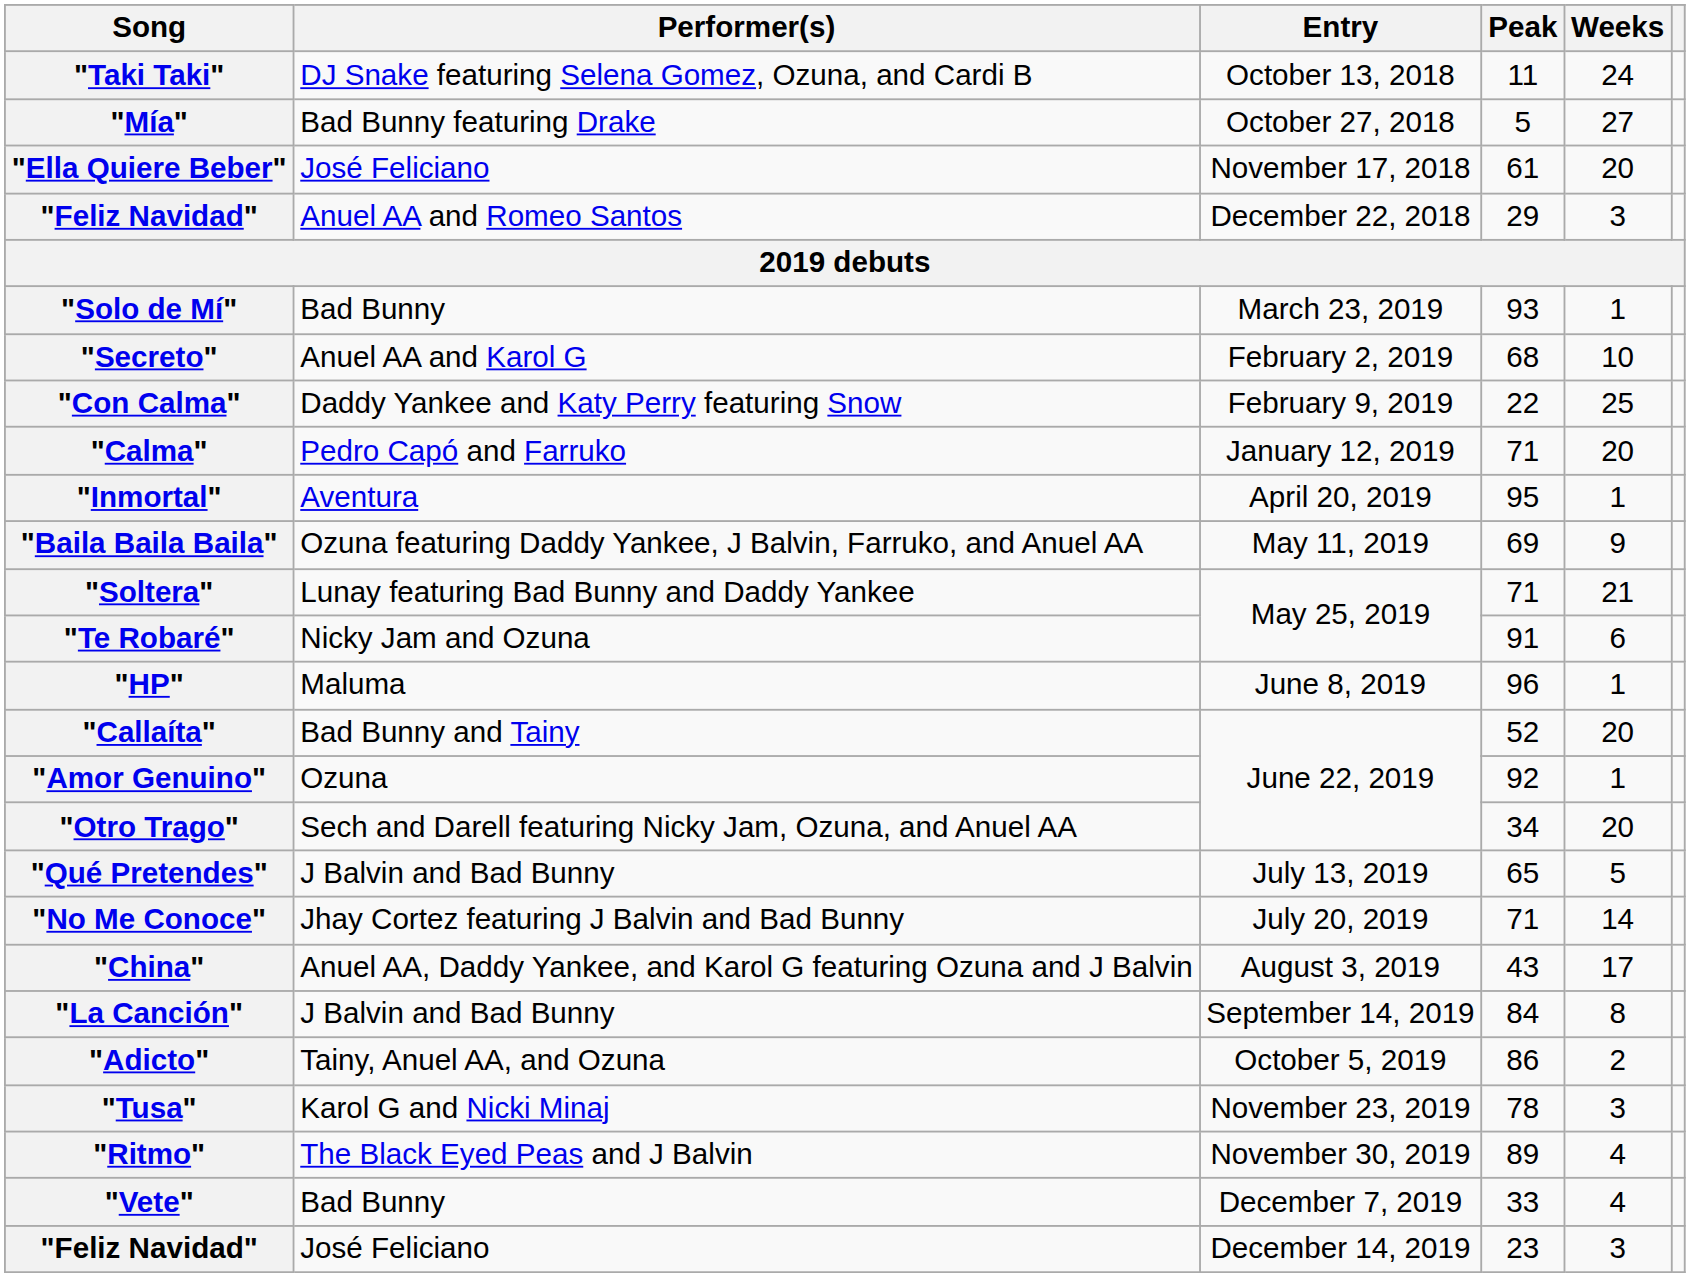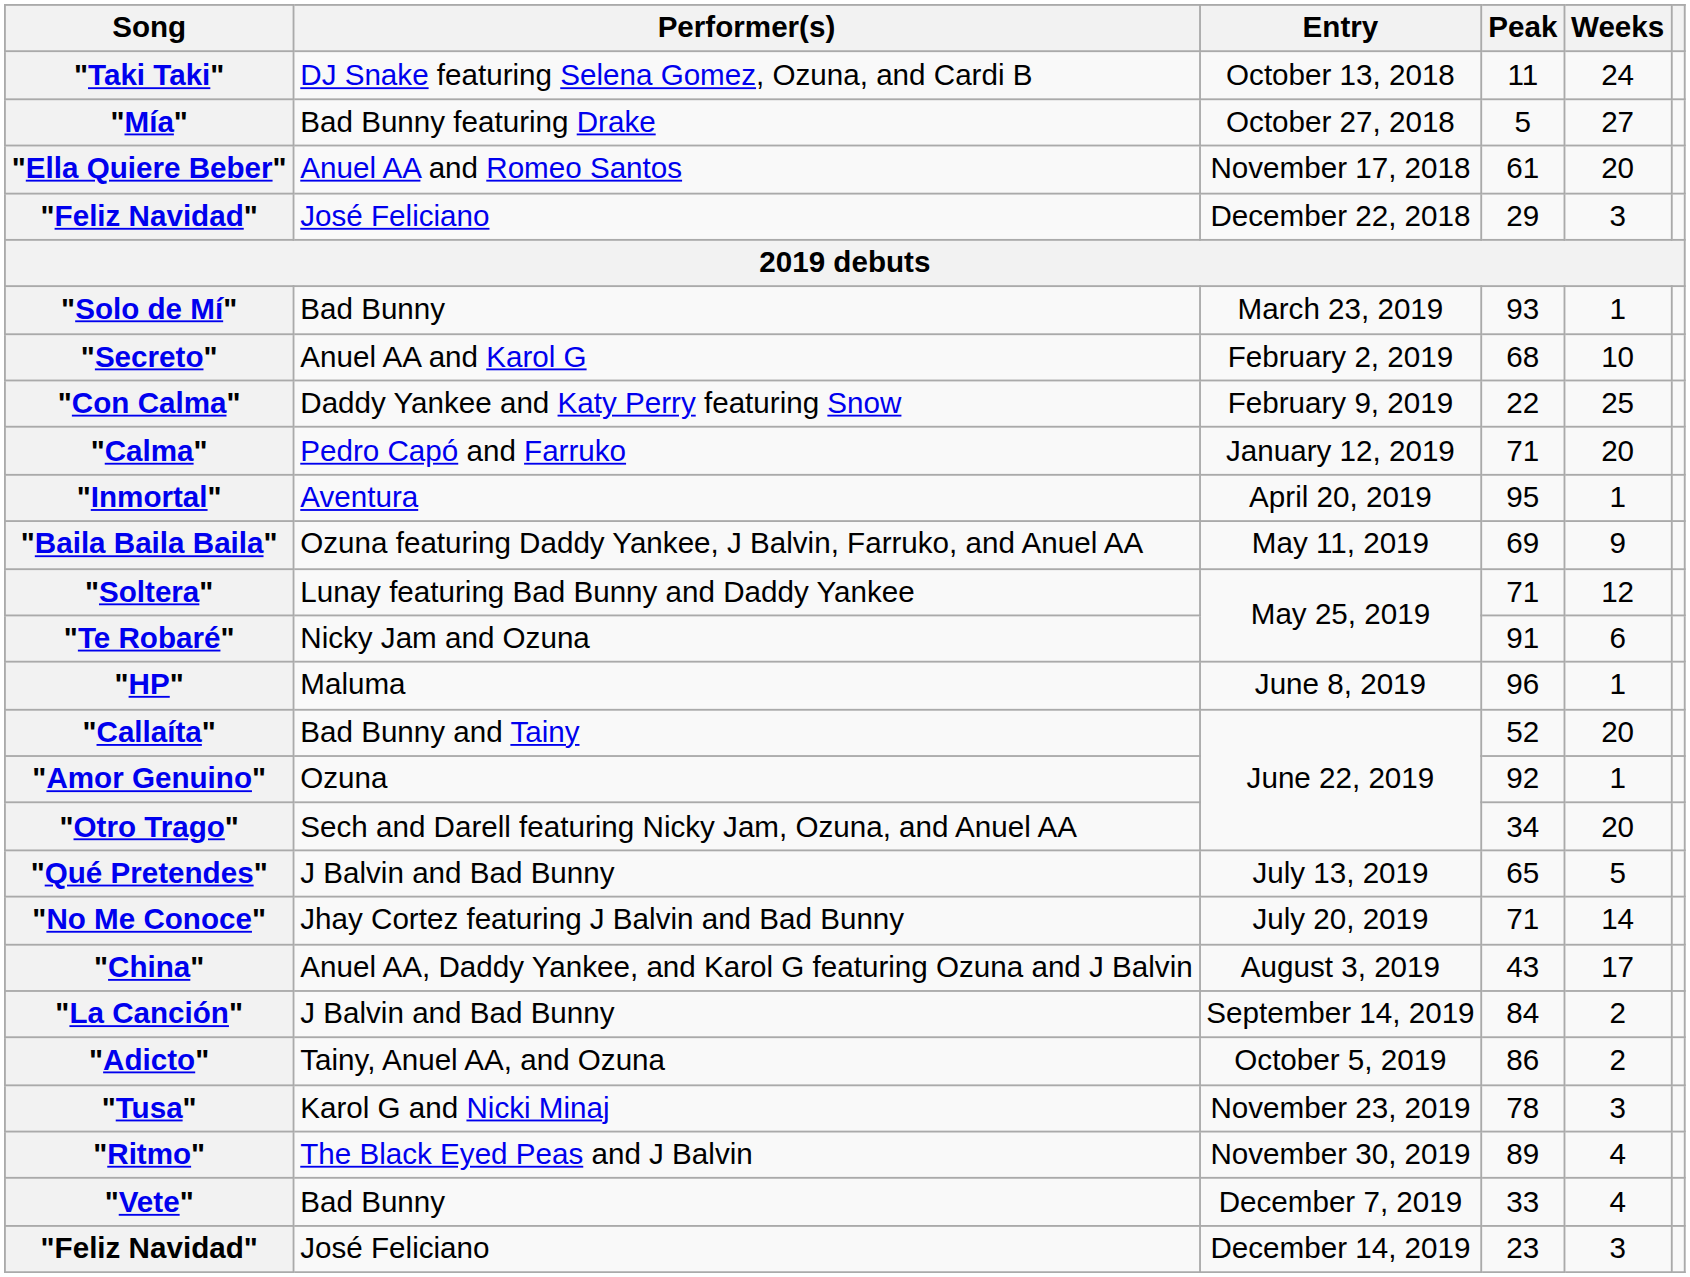 <table class="wikitable plainrowheaders" style="text-align:center;">
 <tr>
 <th>Song</th>
 <th>Performer(s)</th>
 <th>Entry</th>
 <th>Peak</th>
 <th>Weeks</th>
 <th></th>
 </tr>
 <tr>
 <th scope="row">"<a href='#'>Taki Taki</a>"</th>
 <td align="left"><a href='#'>DJ Snake</a> featuring <a href='#'>Selena Gomez</a>, Ozuna, and Cardi B</td>
 <td>October 13, 2018</td>
 <td>11</td>
 <td>24</td>
 <td></td>
 </tr>
 <tr>
 <th scope="row">"<a href='#'>Mía</a>"</th>
 <td align="left">Bad Bunny featuring <a href='#'>Drake</a></td>
 <td>October 27, 2018</td>
 <td>5</td>
 <td>27</td>
 <td></td>
 </tr>
 <tr>
 <th scope="row">"<a href='#'>Ella Quiere Beber</a>"</th>
-<td align="left"><a href='#'>José Feliciano</a></td>
+<td align="left"><a href='#'>Anuel AA</a> and <a href='#'>Romeo Santos</a></td>
 <td>November 17, 2018</td>
 <td>61</td>
 <td>20</td>
 <td></td>
 </tr>
 <tr>
 <th scope="row">"<a href='#'>Feliz Navidad</a>"</th>
-<td align="left"><a href='#'>Anuel AA</a> and <a href='#'>Romeo Santos</a></td>
+<td align="left"><a href='#'>José Feliciano</a></td>
 <td>December 22, 2018</td>
 <td>29</td>
 <td>3</td>
 <td></td>
 </tr>
 <tr>
 <th colspan="7">2019 debuts</th>
 </tr>
 <tr>
 <th scope="row">"<a href='#'>Solo de Mí</a>"</th>
 <td align="left">Bad Bunny</td>
 <td>March 23, 2019</td>
 <td>93</td>
 <td>1</td>
 <td></td>
 </tr>
 <tr>
 <th scope="row">"<a href='#'>Secreto</a>"</th>
 <td align="left">Anuel AA and <a href='#'>Karol G</a></td>
 <td>February 2, 2019</td>
 <td>68</td>
 <td>10</td>
 <td></td>
 </tr>
 <tr>
 <th scope="row">"<a href='#'>Con Calma</a>"</th>
 <td align="left">Daddy Yankee and <a href='#'>Katy Perry</a> featuring <a href='#'>Snow</a></td>
 <td>February 9, 2019</td>
 <td>22</td>
 <td>25</td>
 <td></td>
 </tr>
 <tr>
 <th scope="row">"<a href='#'>Calma</a>"</th>
 <td align="left"><a href='#'>Pedro Capó</a> and <a href='#'>Farruko</a></td>
 <td>January 12, 2019</td>
 <td>71</td>
 <td>20</td>
 <td></td>
 </tr>
 <tr>
 <th scope="row">"<a href='#'>Inmortal</a>"</th>
 <td align="left"><a href='#'>Aventura</a></td>
 <td>April 20, 2019</td>
 <td>95</td>
 <td>1</td>
 <td></td>
 </tr>
 <tr>
 <th scope="row">"<a href='#'>Baila Baila Baila</a>"</th>
 <td align="left">Ozuna featuring Daddy Yankee, J Balvin, Farruko, and Anuel AA</td>
 <td>May 11, 2019</td>
 <td>69</td>
 <td>9</td>
 <td></td>
 </tr>
 <tr>
 <th scope="row">"<a href='#'>Soltera</a>"</th>
 <td align="left">Lunay featuring Bad Bunny and Daddy Yankee</td>
 <td rowspan="2">May 25, 2019</td>
 <td>71</td>
-<td>21</td>
+<td>12</td>
 <td></td>
 </tr>
 <tr>
 <th scope="row">"<a href='#'>Te Robaré</a>"</th>
 <td align="left">Nicky Jam and Ozuna</td>
 <td>91</td>
 <td>6</td>
 <td></td>
 </tr>
 <tr>
 <th scope="row">"<a href='#'>HP</a>"</th>
 <td align="left">Maluma</td>
 <td>June 8, 2019</td>
 <td>96</td>
 <td>1</td>
 <td></td>
 </tr>
 <tr>
 <th scope="row">"<a href='#'>Callaíta</a>"</th>
 <td align="left">Bad Bunny and <a href='#'>Tainy</a></td>
 <td rowspan="3">June 22, 2019</td>
 <td>52</td>
 <td>20</td>
 <td></td>
 </tr>
 <tr>
 <th scope="row">"<a href='#'>Amor Genuino</a>"</th>
 <td align="left">Ozuna</td>
 <td>92</td>
 <td>1</td>
 <td></td>
 </tr>
 <tr>
 <th scope="row">"<a href='#'>Otro Trago</a>"</th>
 <td align="left">Sech and Darell featuring Nicky Jam, Ozuna, and Anuel AA</td>
 <td>34</td>
 <td>20</td>
 <td></td>
 </tr>
 <tr>
 <th scope="row">"<a href='#'>Qué Pretendes</a>"</th>
 <td align="left">J Balvin and Bad Bunny</td>
 <td>July 13, 2019</td>
 <td>65</td>
 <td>5</td>
 <td></td>
 </tr>
 <tr>
 <th scope="row">"<a href='#'>No Me Conoce</a>"</th>
 <td align="left">Jhay Cortez featuring J Balvin and Bad Bunny</td>
 <td>July 20, 2019</td>
 <td>71</td>
 <td>14</td>
 <td></td>
 </tr>
 <tr>
 <th scope="row">"<a href='#'>China</a>"</th>
 <td align="left">Anuel AA, Daddy Yankee, and Karol G featuring Ozuna and J Balvin</td>
 <td>August 3, 2019</td>
 <td>43</td>
 <td>17</td>
 <td></td>
 </tr>
 <tr>
 <th scope="row">"<a href='#'>La Canción</a>"</th>
 <td align="left">J Balvin and Bad Bunny</td>
 <td>September 14, 2019</td>
 <td>84</td>
-<td>8</td>
+<td>2</td>
 <td></td>
 </tr>
 <tr>
 <th scope="row">"<a href='#'>Adicto</a>"</th>
 <td align="left">Tainy, Anuel AA, and Ozuna</td>
 <td>October 5, 2019</td>
 <td>86</td>
 <td>2</td>
 <td></td>
 </tr>
 <tr>
 <th scope="row">"<a href='#'>Tusa</a>"</th>
 <td align="left">Karol G and <a href='#'>Nicki Minaj</a></td>
 <td>November 23, 2019</td>
 <td>78</td>
 <td>3</td>
 <td></td>
 </tr>
 <tr>
 <th scope="row">"<a href='#'>Ritmo</a>"</th>
 <td align="left"><a href='#'>The Black Eyed Peas</a> and J Balvin</td>
 <td>November 30, 2019</td>
 <td>89</td>
 <td>4</td>
 <td></td>
 </tr>
 <tr>
 <th scope="row">"<a href='#'>Vete</a>"</th>
 <td align="left">Bad Bunny</td>
 <td>December 7, 2019</td>
 <td>33</td>
 <td>4</td>
 <td></td>
 </tr>
 <tr>
 <th scope="row">"Feliz Navidad"</th>
 <td align="left">José Feliciano</td>
 <td>December 14, 2019</td>
 <td>23</td>
 <td>3</td>
 <td></td>
 </tr>
 </table>
